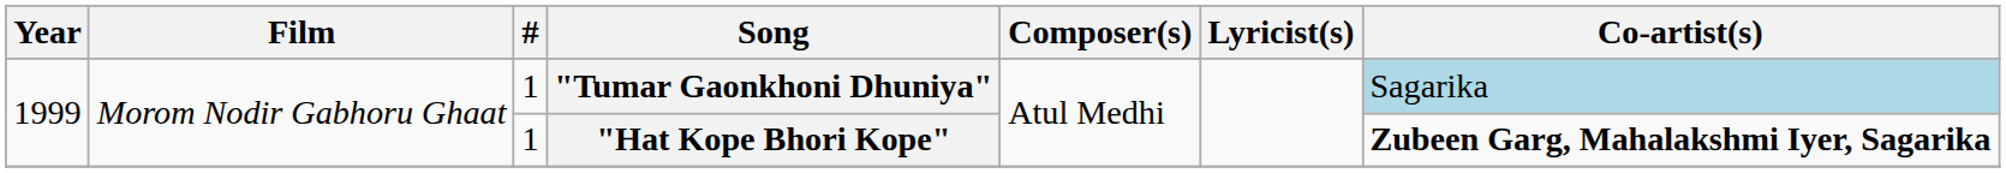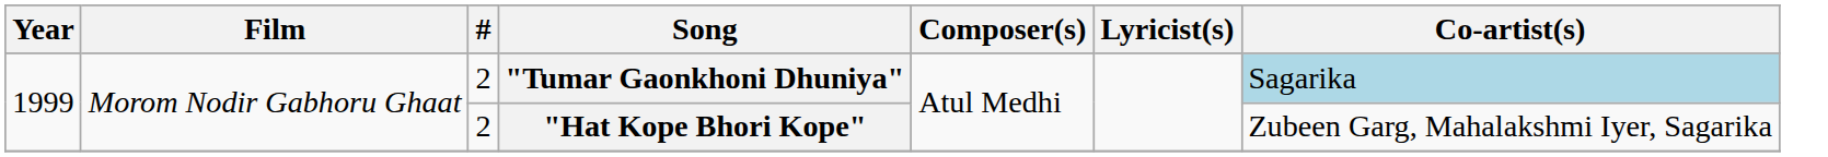 <table class="wikitable plainrowheaders">
 <tr>
 <th scope="col">Year</th>
 <th scope="col">Film</th>
 <th>#</th>
 <th scope="col">Song</th>
 <th scope="col">Composer(s)</th>
 <th scope="col">Lyricist(s)</th>
 <th scope="col">Co-artist(s)</th>
 </tr>
 <tr>
 <td rowspan="2">1999</td>
 <td rowspan="2"><em>Morom Nodir Gabhoru Ghaat</em></td>
-<td>1</td>
+<td>2</td>
 <th scope="row">"Tumar Gaonkhoni Dhuniya"</th>
 <td rowspan="2">Atul Medhi</td>
 <td rowspan="2"></td>
 <td style="background: lightblue;">Sagarika</td>
 </tr>
 <tr>
-<td>1</td>
+<td>2</td>
 <th scope="row">"Hat Kope Bhori Kope"</th>
-<td><strong>Zubeen Garg, Mahalakshmi Iyer, Sagarika</strong></td>
+<td>Zubeen Garg, Mahalakshmi Iyer, Sagarika</td>
 </tr>
 <tr>
 </tr>
 </table>
